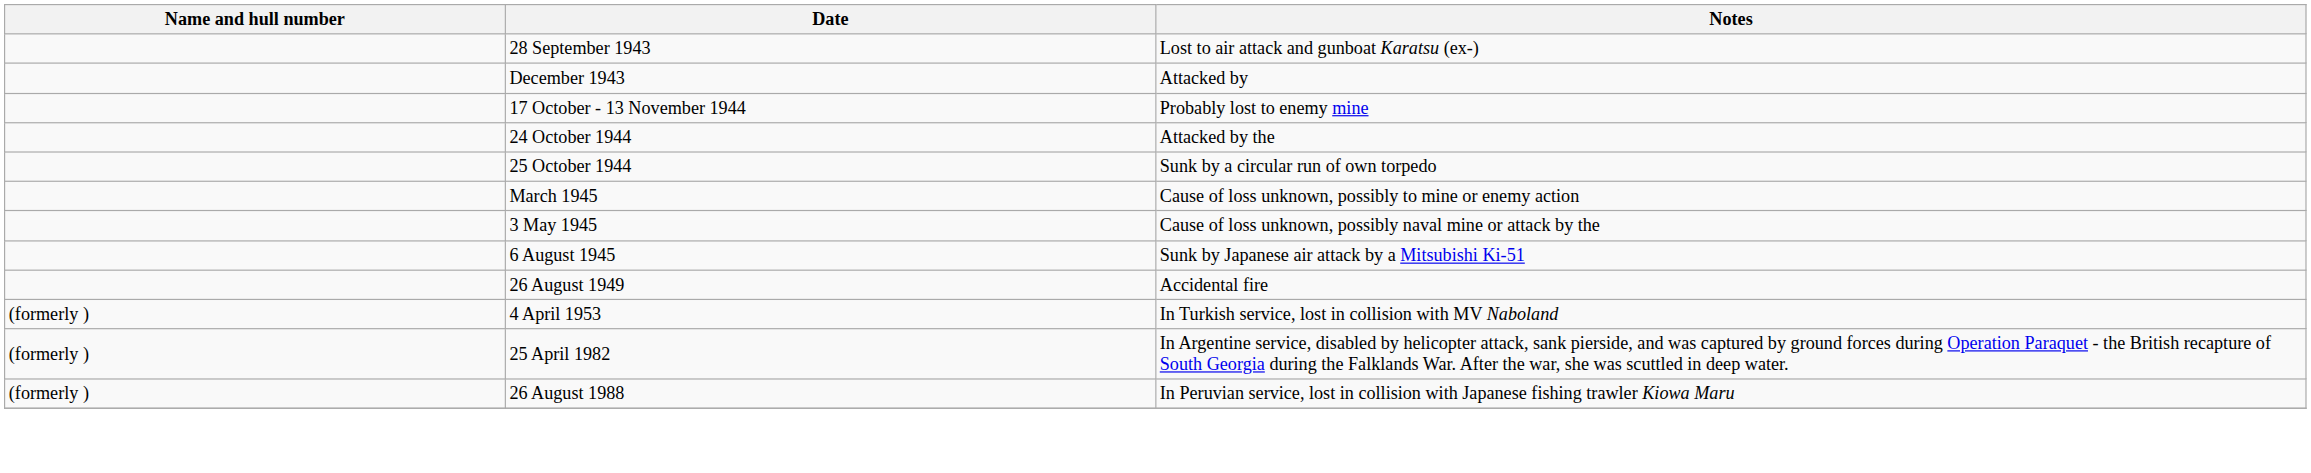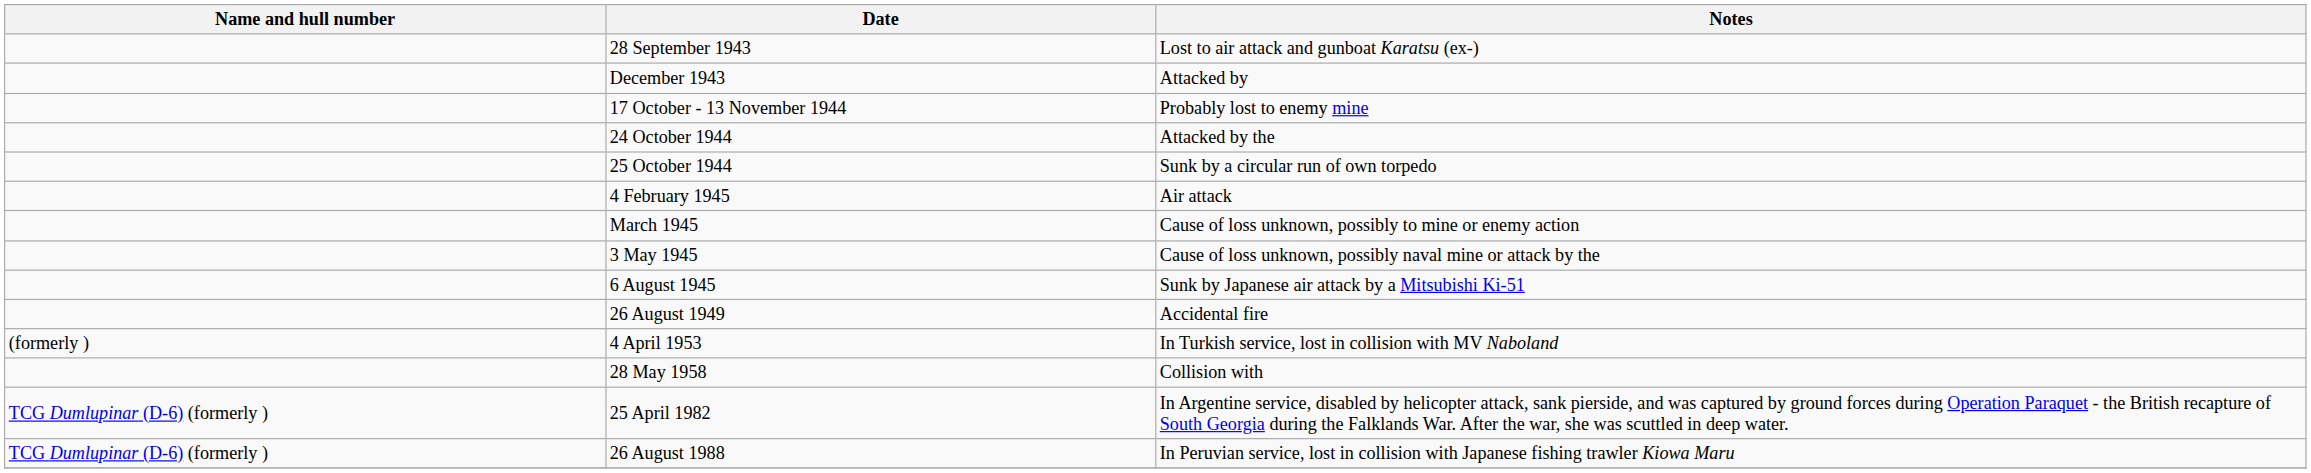 <table class="wikitable" style="font-size:97%;">
 <tr>
 <th>Name and hull number</th>
 <th>Date</th>
 <th width="50%">Notes</th>
 </tr>
 <tr>
 <td></td>
 <td>28 September 1943</td>
 <td>Lost to air attack and gunboat <em>Karatsu</em> (ex-)</td>
 </tr>
 <tr>
 <td></td>
 <td>December 1943</td>
 <td>Attacked by </td>
 </tr>
 <tr>
 <td></td>
 <td>17 October - 13 November 1944</td>
 <td>Probably lost to enemy <a href='#'>mine</a></td>
 </tr>
 <tr>
 <td></td>
 <td>24 October 1944</td>
 <td>Attacked by the </td>
 </tr>
 <tr>
 <td></td>
 <td>25 October 1944</td>
 <td>Sunk by a circular run of own torpedo</td>
 </tr>
 <tr>
 <td></td>
+<td>4 February 1945</td>
+<td>Air attack</td>
+</tr>
+<tr>
+<td></td>
 <td>March 1945</td>
 <td>Cause of loss unknown, possibly to mine or enemy action</td>
 </tr>
 <tr>
 <td></td>
 <td>3 May 1945</td>
 <td>Cause of loss unknown, possibly naval mine or attack by the </td>
 </tr>
 <tr>
 <td></td>
 <td>6 August 1945</td>
 <td>Sunk by Japanese air attack by a <a href='#'>Mitsubishi Ki-51</a></td>
 </tr>
 <tr>
 <td></td>
 <td>26 August 1949</td>
 <td>Accidental fire</td>
 </tr>
 <tr>
 <td> (formerly )</td>
 <td>4 April 1953</td>
 <td>In Turkish service, lost in collision with MV <em>Naboland</em></td>
 </tr>
 <tr>
-<td> (formerly )</td>
+<td></td>
+<td>28 May 1958</td>
+<td>Collision with </td>
+</tr>
+<tr>
+<td><a href='#'>TCG <em>Dumlupinar</em> (D-6)</a> (formerly )</td>
 <td>25 April 1982</td>
 <td>In Argentine service, disabled by helicopter attack, sank pierside, and was captured by ground forces during <a href='#'>Operation Paraquet</a> - the British recapture of <a href='#'>South Georgia</a> during the Falklands War. After the war, she was scuttled in deep water.</td>
 </tr>
 <tr>
-<td> (formerly )</td>
+<td><a href='#'>TCG <em>Dumlupinar</em> (D-6)</a> (formerly )</td>
 <td>26 August 1988</td>
 <td>In Peruvian service, lost in collision with Japanese fishing trawler <em>Kiowa Maru</em></td>
 </tr>
 <tr>
 </tr>
 </table>
